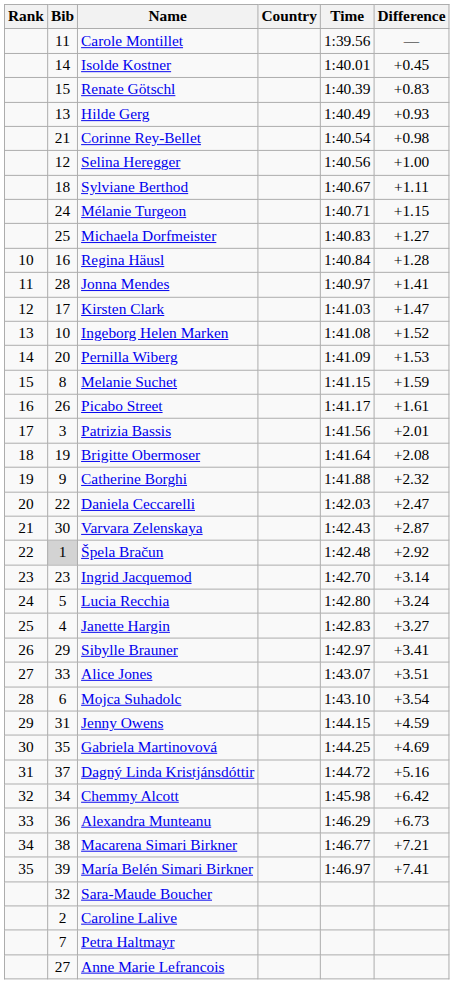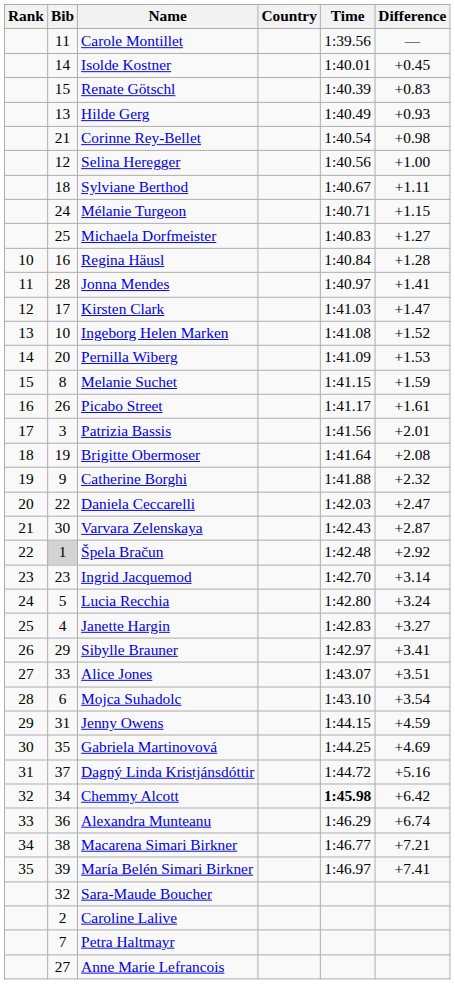 <table class="wikitable sortable" style="text-align:center">
 <tr>
 <th>Rank</th>
 <th>Bib</th>
 <th>Name</th>
 <th>Country</th>
 <th>Time</th>
 <th>Difference</th>
 </tr>
 <tr>
 <td></td>
 <td>11</td>
 <td align=left><a href='#'>Carole Montillet</a></td>
 <td align=left></td>
 <td>1:39.56</td>
 <td>—</td>
 </tr>
 <tr>
 <td></td>
 <td>14</td>
 <td align=left><a href='#'>Isolde Kostner</a></td>
 <td align=left></td>
 <td>1:40.01</td>
 <td>+0.45</td>
 </tr>
 <tr>
 <td></td>
 <td>15</td>
 <td align=left><a href='#'>Renate Götschl</a></td>
 <td align=left></td>
 <td>1:40.39</td>
 <td>+0.83</td>
 </tr>
 <tr>
 <td></td>
 <td>13</td>
 <td align=left><a href='#'>Hilde Gerg</a></td>
 <td align=left></td>
 <td>1:40.49</td>
 <td>+0.93</td>
 </tr>
 <tr>
 <td></td>
 <td>21</td>
 <td align=left><a href='#'>Corinne Rey-Bellet</a></td>
 <td align=left></td>
 <td>1:40.54</td>
 <td>+0.98</td>
 </tr>
 <tr>
 <td></td>
 <td>12</td>
 <td align=left><a href='#'>Selina Heregger</a></td>
 <td align=left></td>
 <td>1:40.56</td>
 <td>+1.00</td>
 </tr>
 <tr>
 <td></td>
 <td>18</td>
 <td align=left><a href='#'>Sylviane Berthod</a></td>
 <td align=left></td>
 <td>1:40.67</td>
 <td>+1.11</td>
 </tr>
 <tr>
 <td></td>
 <td>24</td>
 <td align=left><a href='#'>Mélanie Turgeon</a></td>
 <td align=left></td>
 <td>1:40.71</td>
 <td>+1.15</td>
 </tr>
 <tr>
 <td></td>
 <td>25</td>
 <td align=left><a href='#'>Michaela Dorfmeister</a></td>
 <td align=left></td>
 <td>1:40.83</td>
 <td>+1.27</td>
 </tr>
 <tr>
 <td>10</td>
 <td>16</td>
 <td align=left><a href='#'>Regina Häusl</a></td>
 <td align=left></td>
 <td>1:40.84</td>
 <td>+1.28</td>
 </tr>
 <tr>
 <td>11</td>
 <td>28</td>
 <td align=left><a href='#'>Jonna Mendes</a></td>
 <td align=left></td>
 <td>1:40.97</td>
 <td>+1.41</td>
 </tr>
 <tr>
 <td>12</td>
 <td>17</td>
 <td align=left><a href='#'>Kirsten Clark</a></td>
 <td align=left></td>
 <td>1:41.03</td>
 <td>+1.47</td>
 </tr>
 <tr>
 <td>13</td>
 <td>10</td>
 <td align=left><a href='#'>Ingeborg Helen Marken</a></td>
 <td align=left></td>
 <td>1:41.08</td>
 <td>+1.52</td>
 </tr>
 <tr>
 <td>14</td>
 <td>20</td>
 <td align=left><a href='#'>Pernilla Wiberg</a></td>
 <td align=left></td>
 <td>1:41.09</td>
 <td>+1.53</td>
 </tr>
 <tr>
 <td>15</td>
 <td>8</td>
 <td align=left><a href='#'>Melanie Suchet</a></td>
 <td align=left></td>
 <td>1:41.15</td>
 <td>+1.59</td>
 </tr>
 <tr>
 <td>16</td>
 <td>26</td>
 <td align=left><a href='#'>Picabo Street</a></td>
 <td align=left></td>
 <td>1:41.17</td>
 <td>+1.61</td>
 </tr>
 <tr>
 <td>17</td>
 <td>3</td>
 <td align=left><a href='#'>Patrizia Bassis</a></td>
 <td align=left></td>
 <td>1:41.56</td>
 <td>+2.01</td>
 </tr>
 <tr>
 <td>18</td>
 <td>19</td>
 <td align=left><a href='#'>Brigitte Obermoser</a></td>
 <td align=left></td>
 <td>1:41.64</td>
 <td>+2.08</td>
 </tr>
 <tr>
 <td>19</td>
 <td>9</td>
 <td align=left><a href='#'>Catherine Borghi</a></td>
 <td align=left></td>
 <td>1:41.88</td>
 <td>+2.32</td>
 </tr>
 <tr>
 <td>20</td>
 <td>22</td>
 <td align=left><a href='#'>Daniela Ceccarelli</a></td>
 <td align=left></td>
 <td>1:42.03</td>
 <td>+2.47</td>
 </tr>
 <tr>
 <td>21</td>
 <td>30</td>
 <td align=left><a href='#'>Varvara Zelenskaya</a></td>
 <td align=left></td>
 <td>1:42.43</td>
 <td>+2.87</td>
 </tr>
 <tr>
 <td>22</td>
 <td style="background: lightgrey;">1</td>
 <td align=left><a href='#'>Špela Bračun</a></td>
 <td align=left></td>
 <td>1:42.48</td>
 <td>+2.92</td>
 </tr>
 <tr>
 <td>23</td>
 <td>23</td>
 <td align=left><a href='#'>Ingrid Jacquemod</a></td>
 <td align=left></td>
 <td>1:42.70</td>
 <td>+3.14</td>
 </tr>
 <tr>
 <td>24</td>
 <td>5</td>
 <td align=left><a href='#'>Lucia Recchia</a></td>
 <td align=left></td>
 <td>1:42.80</td>
 <td>+3.24</td>
 </tr>
 <tr>
 <td>25</td>
 <td>4</td>
 <td align=left><a href='#'>Janette Hargin</a></td>
 <td align=left></td>
 <td>1:42.83</td>
 <td>+3.27</td>
 </tr>
 <tr>
 <td>26</td>
 <td>29</td>
 <td align=left><a href='#'>Sibylle Brauner</a></td>
 <td align=left></td>
 <td>1:42.97</td>
 <td>+3.41</td>
 </tr>
 <tr>
 <td>27</td>
 <td>33</td>
 <td align=left><a href='#'>Alice Jones</a></td>
 <td align=left></td>
 <td>1:43.07</td>
 <td>+3.51</td>
 </tr>
 <tr>
 <td>28</td>
 <td>6</td>
 <td align=left><a href='#'>Mojca Suhadolc</a></td>
 <td align=left></td>
 <td>1:43.10</td>
 <td>+3.54</td>
 </tr>
 <tr>
 <td>29</td>
 <td>31</td>
 <td align=left><a href='#'>Jenny Owens</a></td>
 <td align=left></td>
 <td>1:44.15</td>
 <td>+4.59</td>
 </tr>
 <tr>
 <td>30</td>
 <td>35</td>
 <td align=left><a href='#'>Gabriela Martinovová</a></td>
 <td align=left></td>
 <td>1:44.25</td>
 <td>+4.69</td>
 </tr>
 <tr>
 <td>31</td>
 <td>37</td>
 <td align=left><a href='#'>Dagný Linda Kristjánsdóttir</a></td>
 <td align=left></td>
 <td>1:44.72</td>
 <td>+5.16</td>
 </tr>
 <tr>
 <td>32</td>
 <td>34</td>
 <td align=left><a href='#'>Chemmy Alcott</a></td>
 <td align=left></td>
-<td>1:45.98</td>
+<td><strong>1:45.98</strong></td>
 <td>+6.42</td>
 </tr>
 <tr>
 <td>33</td>
 <td>36</td>
 <td align=left><a href='#'>Alexandra Munteanu</a></td>
 <td align=left></td>
 <td>1:46.29</td>
-<td>+6.73</td>
+<td>+6.74</td>
 </tr>
 <tr>
 <td>34</td>
 <td>38</td>
 <td align=left><a href='#'>Macarena Simari Birkner</a></td>
 <td align=left></td>
 <td>1:46.77</td>
 <td>+7.21</td>
 </tr>
 <tr>
 <td>35</td>
 <td>39</td>
 <td align=left><a href='#'>María Belén Simari Birkner</a></td>
 <td align=left></td>
 <td>1:46.97</td>
 <td>+7.41</td>
 </tr>
 <tr>
 <td></td>
 <td>32</td>
 <td align=left><a href='#'>Sara-Maude Boucher</a></td>
 <td align=left></td>
 <td></td>
 <td></td>
 </tr>
 <tr>
 <td></td>
 <td>2</td>
 <td align=left><a href='#'>Caroline Lalive</a></td>
 <td align=left></td>
 <td></td>
 <td></td>
 </tr>
 <tr>
 <td></td>
 <td>7</td>
 <td align=left><a href='#'>Petra Haltmayr</a></td>
 <td align=left></td>
 <td></td>
 <td></td>
 </tr>
 <tr>
 <td></td>
 <td>27</td>
 <td align=left><a href='#'>Anne Marie Lefrancois</a></td>
 <td align=left></td>
 <td></td>
 <td></td>
 </tr>
 </table>
